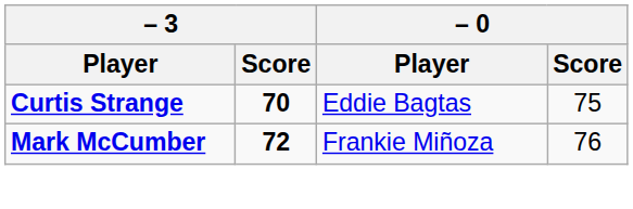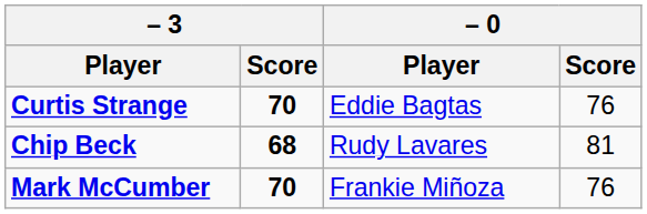 <table class=wikitable>
 <tr>
 <th colspan=2> – 3</th>
 <th colspan=2> – 0</th>
 </tr>
 <tr>
 <th width=140>Player</th>
 <th>Score</th>
 <th width=140>Player</th>
 <th>Score</th>
 </tr>
 <tr>
 <td><strong><a href='#'>Curtis Strange</a></strong></td>
 <td align=center><strong>70</strong></td>
 <td><a href='#'>Eddie Bagtas</a></td>
-<td align=center>75</td>
+<td align=center>76</td>
+</tr>
+<tr>
+<td><strong><a href='#'>Chip Beck</a></strong></td>
+<td align=center><strong>68</strong></td>
+<td><a href='#'>Rudy Lavares</a></td>
+<td align=center>81</td>
 </tr>
 <tr>
 <td><strong><a href='#'>Mark McCumber</a></strong></td>
-<td align=center><strong>72</strong></td>
+<td align=center><strong>70</strong></td>
 <td><a href='#'>Frankie Miñoza</a></td>
 <td align=center>76</td>
 </tr>
 </table>
